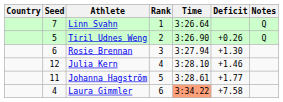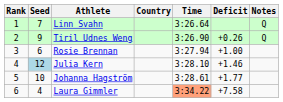 <table class="wikitable sortable" style="text-align:center">
 <tr>
-<th>Country</th>
+<th>Rank</th>
 <th>Seed</th>
 <th>Athlete</th>
-<th>Rank</th>
+<th>Country</th>
 <th>Time</th>
 <th>Deficit</th>
 <th>Notes</th>
 </tr>
 <tr bgcolor=ccffcc>
-<td align=left></td>
+<td>1</td>
 <td>7</td>
 <td align=left><a href='#'>Linn Svahn</a></td>
-<td>1</td>
+<td align=left></td>
 <td>3:26.64</td>
 <td></td>
 <td>Q</td>
 </tr>
 <tr bgcolor=ccffcc>
+<td>2</td>
+<td>9</td>
+<td align=left><a href='#'>Tiril Udnes Weng</a></td>
 <td align=left></td>
-<td>5</td>
-<td align=left><a href='#'>Tiril Udnes Weng</a></td>
-<td>2</td>
 <td>3:26.90</td>
 <td>+0.26</td>
 <td>Q</td>
 </tr>
 <tr>
-<td align=left></td>
+<td>3</td>
 <td>6</td>
 <td align=left><a href='#'>Rosie Brennan</a></td>
-<td>3</td>
+<td align=left></td>
 <td>3:27.94</td>
-<td>+1.30</td>
+<td>+1.00</td>
 <td></td>
 </tr>
 <tr>
+<td>4</td>
+<td style="background: lightblue;">12</td>
+<td align=left><a href='#'>Julia Kern</a></td>
 <td align=left></td>
-<td>12</td>
-<td align=left><a href='#'>Julia Kern</a></td>
-<td>4</td>
 <td>3:28.10</td>
 <td>+1.46</td>
 <td></td>
 </tr>
 <tr>
+<td>5</td>
+<td>10</td>
+<td align=left><a href='#'>Johanna Hagström</a></td>
 <td align=left></td>
-<td>11</td>
-<td align=left><a href='#'>Johanna Hagström</a></td>
-<td>5</td>
 <td>3:28.61</td>
 <td>+1.77</td>
 <td></td>
 </tr>
 <tr>
-<td align=left></td>
+<td>6</td>
 <td>4</td>
 <td align=left><a href='#'>Laura Gimmler</a></td>
-<td>6</td>
+<td align=left></td>
 <td style="background: lightsalmon;">3:34.22</td>
 <td>+7.58</td>
 <td></td>
 </tr>
 </table>
